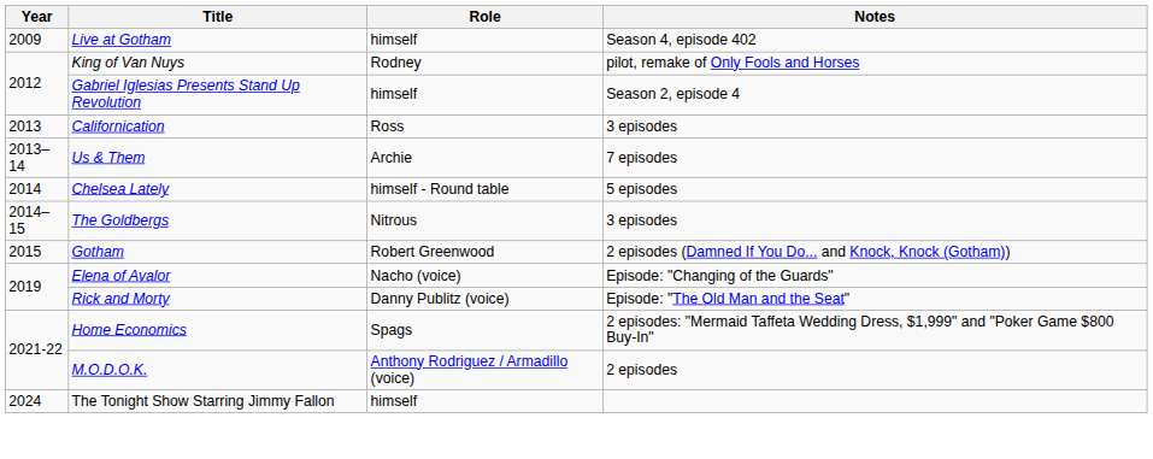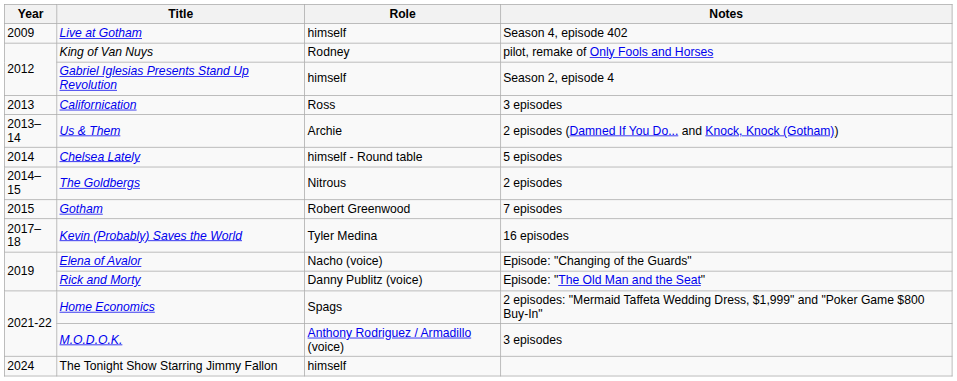 <table class="wikitable sortable">
 <tr>
 <th>Year</th>
 <th>Title</th>
 <th scope="col" width="250px">Role</th>
 <th class="unsortable">Notes</th>
 </tr>
 <tr>
 <td>2009</td>
 <td><em><a href='#'>Live at Gotham</a></em></td>
 <td>himself</td>
 <td>Season 4, episode 402</td>
 </tr>
 <tr>
 <td rowspan="2">2012</td>
 <td><em>King of Van Nuys</em></td>
 <td>Rodney</td>
 <td>pilot, remake of <a href='#'>Only Fools and Horses</a></td>
 </tr>
 <tr>
 <td><em><a href='#'>Gabriel Iglesias Presents Stand Up Revolution</a></em></td>
 <td>himself</td>
 <td>Season 2, episode 4</td>
 </tr>
 <tr>
 <td>2013</td>
 <td><em><a href='#'>Californication</a></em></td>
 <td>Ross</td>
 <td>3 episodes</td>
 </tr>
 <tr>
 <td>2013–14</td>
 <td><em><a href='#'>Us & Them</a></em></td>
 <td>Archie</td>
-<td>7 episodes</td>
+<td>2 episodes (<a href='#'>Damned If You Do...</a> and <a href='#'>Knock, Knock (Gotham)</a>)</td>
 </tr>
 <tr>
 <td>2014</td>
 <td><em><a href='#'>Chelsea Lately</a></em></td>
 <td>himself - Round table</td>
 <td>5 episodes</td>
 </tr>
 <tr>
 <td>2014–15</td>
 <td><em><a href='#'>The Goldbergs</a></em></td>
 <td>Nitrous</td>
-<td>3 episodes</td>
+<td>2 episodes</td>
 </tr>
 <tr>
 <td>2015</td>
 <td><em><a href='#'>Gotham</a></em></td>
 <td>Robert Greenwood</td>
-<td>2 episodes (<a href='#'>Damned If You Do...</a> and <a href='#'>Knock, Knock (Gotham)</a>)</td>
+<td>7 episodes</td>
+</tr>
+<tr>
+<td>2017–18</td>
+<td><em><a href='#'>Kevin (Probably) Saves the World</a></em></td>
+<td>Tyler Medina</td>
+<td>16 episodes</td>
 </tr>
 <tr>
 <td rowspan="2">2019</td>
 <td><em><a href='#'>Elena of Avalor</a></em></td>
 <td>Nacho (voice)</td>
 <td>Episode: "Changing of the Guards"</td>
 </tr>
 <tr>
 <td><em><a href='#'>Rick and Morty</a></em></td>
 <td>Danny Publitz (voice)</td>
 <td>Episode: "<a href='#'>The Old Man and the Seat</a>"</td>
 </tr>
 <tr>
 <td rowspan="2">2021-22</td>
 <td><em><a href='#'>Home Economics</a></em></td>
 <td>Spags</td>
 <td>2 episodes: "Mermaid Taffeta Wedding Dress, $1,999" and "Poker Game $800 Buy-In"</td>
 </tr>
 <tr>
 <td><em><a href='#'>M.O.D.O.K.</a></em></td>
 <td><a href='#'>Anthony Rodriguez / Armadillo</a> (voice)</td>
-<td>2 episodes</td>
+<td>3 episodes</td>
 </tr>
 <tr>
 <td>2024</td>
 <td>The Tonight Show Starring Jimmy Fallon</td>
 <td>himself</td>
 <td></td>
 </tr>
 </table>
